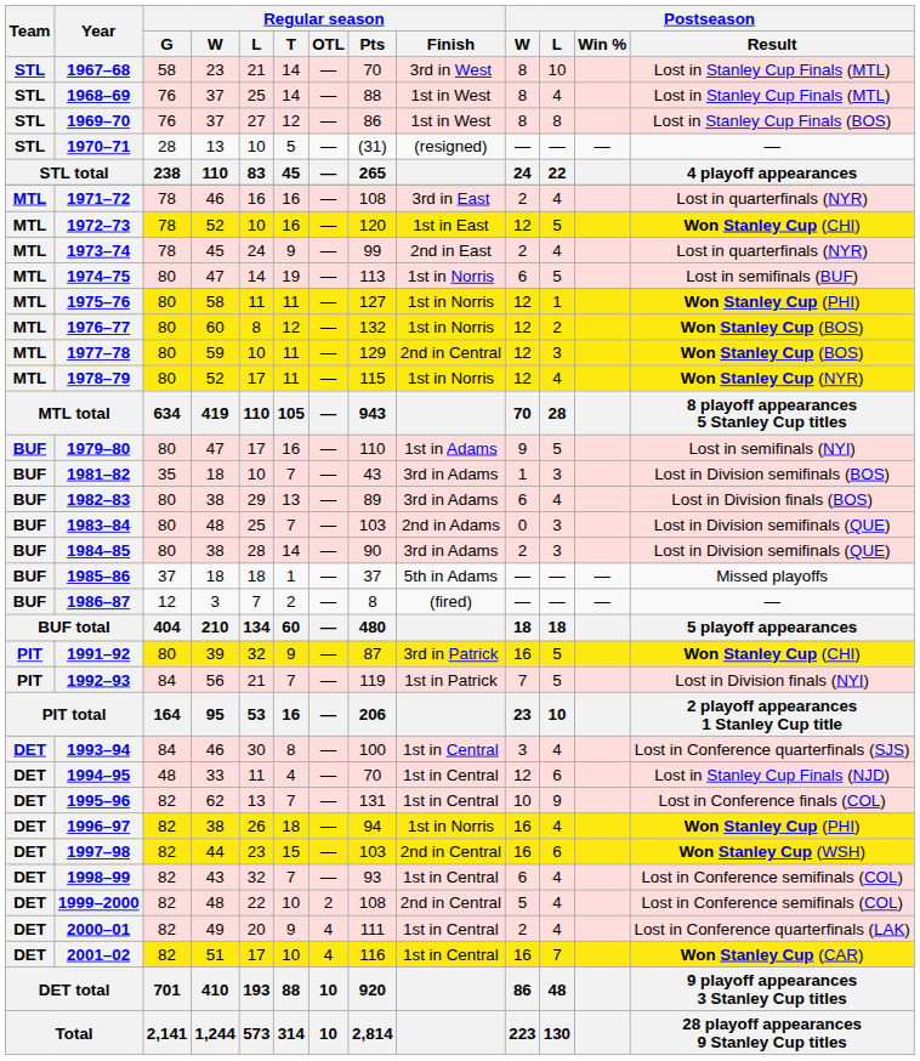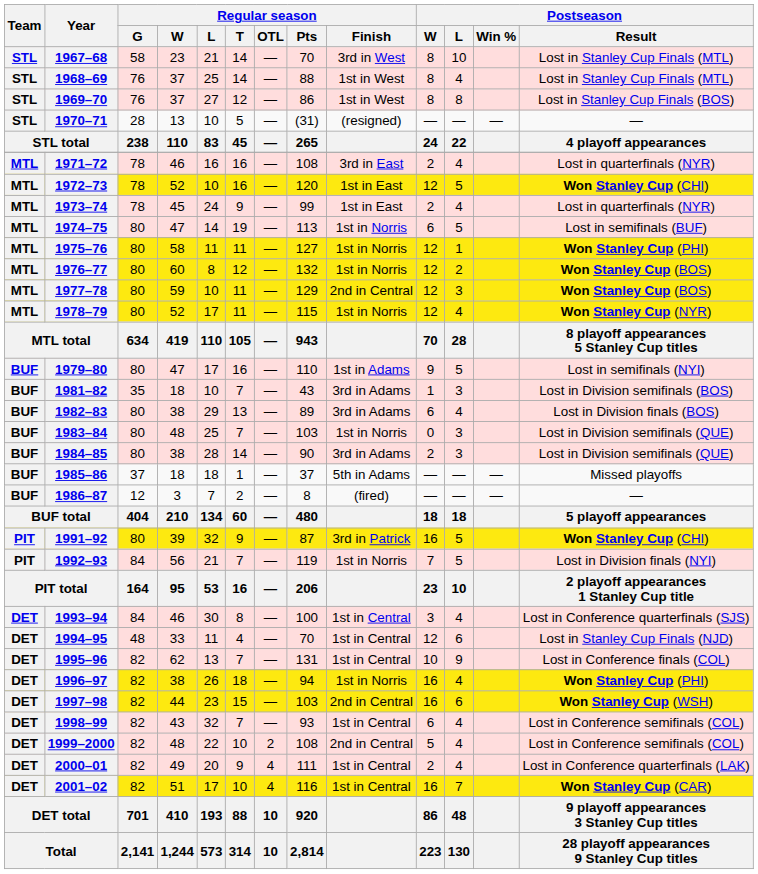 <table class="wikitable" style="font-size: 95%; text-align:center;">
 <tr>
 <th rowspan="2">Team</th>
 <th rowspan="2">Year</th>
 <th colspan="7"><a href='#'>Regular season</a></th>
 <th colspan="4"><a href='#'>Postseason</a></th>
 </tr>
 <tr>
 <th>G</th>
 <th>W</th>
 <th>L</th>
 <th>T</th>
 <th>OTL</th>
 <th>Pts</th>
 <th>Finish</th>
 <th>W</th>
 <th>L</th>
 <th>Win %</th>
 <th>Result</th>
 </tr>
 <tr style="background:#fdd;">
 <th><a href='#'>STL</a></th>
 <th><a href='#'>1967–68</a></th>
 <td>58</td>
 <td>23</td>
 <td>21</td>
 <td>14</td>
 <td>—</td>
 <td>70</td>
 <td>3rd in <a href='#'>West</a></td>
 <td>8</td>
 <td>10</td>
 <td></td>
 <td>Lost in <a href='#'>Stanley Cup Finals</a> (<a href='#'>MTL</a>)</td>
 </tr>
 <tr style="background:#fdd;">
 <th>STL</th>
 <th><a href='#'>1968–69</a></th>
 <td>76</td>
 <td>37</td>
 <td>25</td>
 <td>14</td>
 <td>—</td>
 <td>88</td>
 <td>1st in West</td>
 <td>8</td>
 <td>4</td>
 <td></td>
 <td>Lost in <a href='#'>Stanley Cup Finals</a> (<a href='#'>MTL</a>)</td>
 </tr>
 <tr style="background:#fdd;">
 <th>STL</th>
 <th><a href='#'>1969–70</a></th>
 <td>76</td>
 <td>37</td>
 <td>27</td>
 <td>12</td>
 <td>—</td>
 <td>86</td>
 <td>1st in West</td>
 <td>8</td>
 <td>8</td>
 <td></td>
 <td>Lost in <a href='#'>Stanley Cup Finals</a> (<a href='#'>BOS</a>)</td>
 </tr>
 <tr>
 <th>STL</th>
 <th><a href='#'>1970–71</a></th>
 <td>28</td>
 <td>13</td>
 <td>10</td>
 <td>5</td>
 <td>—</td>
 <td>(31)</td>
 <td>(resigned)</td>
 <td>—</td>
 <td>—</td>
 <td>—</td>
 <td>—</td>
 </tr>
 <tr>
 <th colspan="2">STL total</th>
 <th>238</th>
 <th>110</th>
 <th>83</th>
 <th>45</th>
 <th>—</th>
 <th>265</th>
 <th></th>
 <th>24</th>
 <th>22</th>
 <th></th>
 <th>4 playoff appearances</th>
 </tr>
 <tr>
 </tr>
 <tr style="background:#fdd;">
 <th><a href='#'>MTL</a></th>
 <th><a href='#'>1971–72</a></th>
 <td>78</td>
 <td>46</td>
 <td>16</td>
 <td>16</td>
 <td>—</td>
 <td>108</td>
 <td>3rd in <a href='#'>East</a></td>
 <td>2</td>
 <td>4</td>
 <td></td>
 <td>Lost in quarterfinals (<a href='#'>NYR</a>)</td>
 </tr>
 <tr style="background:#FDE910;">
 <th>MTL</th>
 <th><a href='#'>1972–73</a></th>
 <td>78</td>
 <td>52</td>
 <td>10</td>
 <td>16</td>
 <td>—</td>
 <td>120</td>
 <td>1st in East</td>
 <td>12</td>
 <td>5</td>
 <td></td>
 <td><strong>Won <a href='#'>Stanley Cup</a></strong> (<a href='#'>CHI</a>)</td>
 </tr>
 <tr style="background:#fdd;">
 <th>MTL</th>
 <th><a href='#'>1973–74</a></th>
 <td>78</td>
 <td>45</td>
 <td>24</td>
 <td>9</td>
 <td>—</td>
 <td>99</td>
-<td>2nd in East</td>
+<td>1st in East</td>
 <td>2</td>
 <td>4</td>
 <td></td>
 <td>Lost in quarterfinals (<a href='#'>NYR</a>)</td>
 </tr>
 <tr style="background:#fdd;">
 <th>MTL</th>
 <th><a href='#'>1974–75</a></th>
 <td>80</td>
 <td>47</td>
 <td>14</td>
 <td>19</td>
 <td>—</td>
 <td>113</td>
 <td>1st in <a href='#'>Norris</a></td>
 <td>6</td>
 <td>5</td>
 <td></td>
 <td>Lost in semifinals (<a href='#'>BUF</a>)</td>
 </tr>
 <tr style="background:#FDE910;">
 <th>MTL</th>
 <th><a href='#'>1975–76</a></th>
 <td>80</td>
 <td>58</td>
 <td>11</td>
 <td>11</td>
 <td>—</td>
 <td>127</td>
 <td>1st in Norris</td>
 <td>12</td>
 <td>1</td>
 <td></td>
 <td><strong>Won <a href='#'>Stanley Cup</a></strong> (<a href='#'>PHI</a>)</td>
 </tr>
 <tr style="background:#FDE910;">
 <th>MTL</th>
 <th><a href='#'>1976–77</a></th>
 <td>80</td>
 <td>60</td>
 <td>8</td>
 <td>12</td>
 <td>—</td>
 <td>132</td>
 <td>1st in Norris</td>
 <td>12</td>
 <td>2</td>
 <td></td>
 <td><strong>Won <a href='#'>Stanley Cup</a></strong> (<a href='#'>BOS</a>)</td>
 </tr>
 <tr style="background:#FDE910;">
 <th>MTL</th>
 <th><a href='#'>1977–78</a></th>
 <td>80</td>
 <td>59</td>
 <td>10</td>
 <td>11</td>
 <td>—</td>
 <td>129</td>
 <td>2nd in Central</td>
 <td>12</td>
 <td>3</td>
 <td></td>
 <td><strong>Won <a href='#'>Stanley Cup</a></strong> (<a href='#'>BOS</a>)</td>
 </tr>
 <tr style="background:#FDE910;">
 <th>MTL</th>
 <th><a href='#'>1978–79</a></th>
 <td>80</td>
 <td>52</td>
 <td>17</td>
 <td>11</td>
 <td>—</td>
 <td>115</td>
 <td>1st in Norris</td>
 <td>12</td>
 <td>4</td>
 <td></td>
 <td><strong>Won <a href='#'>Stanley Cup</a></strong> (<a href='#'>NYR</a>)</td>
 </tr>
 <tr>
 <th colspan="2">MTL total</th>
 <th>634</th>
 <th>419</th>
 <th>110</th>
 <th>105</th>
 <th>—</th>
 <th>943</th>
 <th></th>
 <th>70</th>
 <th>28</th>
 <th></th>
 <th>8 playoff appearances<br>5 Stanley Cup titles</th>
 </tr>
 <tr style="background:#fdd;">
 <th><a href='#'>BUF</a></th>
 <th><a href='#'>1979–80</a></th>
 <td>80</td>
 <td>47</td>
 <td>17</td>
 <td>16</td>
 <td>—</td>
 <td>110</td>
 <td>1st in <a href='#'>Adams</a></td>
 <td>9</td>
 <td>5</td>
 <td></td>
 <td>Lost in semifinals (<a href='#'>NYI</a>)</td>
 </tr>
 <tr style="background:#fdd;">
 <th>BUF</th>
 <th><a href='#'>1981–82</a></th>
 <td>35</td>
 <td>18</td>
 <td>10</td>
 <td>7</td>
 <td>—</td>
 <td>43</td>
 <td>3rd in Adams</td>
 <td>1</td>
 <td>3</td>
 <td></td>
 <td>Lost in Division semifinals (<a href='#'>BOS</a>)</td>
 </tr>
 <tr style="background:#fdd;">
 <th>BUF</th>
 <th><a href='#'>1982–83</a></th>
 <td>80</td>
 <td>38</td>
 <td>29</td>
 <td>13</td>
 <td>—</td>
 <td>89</td>
 <td>3rd in Adams</td>
 <td>6</td>
 <td>4</td>
 <td></td>
 <td>Lost in Division finals (<a href='#'>BOS</a>)</td>
 </tr>
 <tr style="background:#fdd;">
 <th>BUF</th>
 <th><a href='#'>1983–84</a></th>
 <td>80</td>
 <td>48</td>
 <td>25</td>
 <td>7</td>
 <td>—</td>
 <td>103</td>
-<td>2nd in Adams</td>
+<td>1st in Norris</td>
 <td>0</td>
 <td>3</td>
 <td></td>
 <td>Lost in Division semifinals (<a href='#'>QUE</a>)</td>
 </tr>
 <tr style="background:#fdd;">
 <th>BUF</th>
 <th><a href='#'>1984–85</a></th>
 <td>80</td>
 <td>38</td>
 <td>28</td>
 <td>14</td>
 <td>—</td>
 <td>90</td>
 <td>3rd in Adams</td>
 <td>2</td>
 <td>3</td>
 <td></td>
 <td>Lost in Division semifinals (<a href='#'>QUE</a>)</td>
 </tr>
 <tr>
 <th>BUF</th>
 <th><a href='#'>1985–86</a></th>
 <td>37</td>
 <td>18</td>
 <td>18</td>
 <td>1</td>
 <td>—</td>
 <td>37</td>
 <td>5th in Adams</td>
 <td>—</td>
 <td>—</td>
 <td>—</td>
 <td>Missed playoffs</td>
 </tr>
 <tr>
 <th>BUF</th>
 <th><a href='#'>1986–87</a></th>
 <td>12</td>
 <td>3</td>
 <td>7</td>
 <td>2</td>
 <td>—</td>
 <td>8</td>
 <td>(fired)</td>
 <td>—</td>
 <td>—</td>
 <td>—</td>
 <td>—</td>
 </tr>
 <tr>
 <th colspan="2">BUF total</th>
 <th>404</th>
 <th>210</th>
 <th>134</th>
 <th>60</th>
 <th>—</th>
 <th>480</th>
 <th></th>
 <th>18</th>
 <th>18</th>
 <th></th>
 <th>5 playoff appearances</th>
 </tr>
 <tr style="background:#FDE910;">
 <th><a href='#'>PIT</a></th>
 <th><a href='#'>1991–92</a></th>
 <td>80</td>
 <td>39</td>
 <td>32</td>
 <td>9</td>
 <td>—</td>
 <td>87</td>
 <td>3rd in <a href='#'>Patrick</a></td>
 <td>16</td>
 <td>5</td>
 <td></td>
 <td><strong>Won <a href='#'>Stanley Cup</a></strong> (<a href='#'>CHI</a>)</td>
 </tr>
 <tr style="background:#fdd;">
 <th>PIT</th>
 <th><a href='#'>1992–93</a></th>
 <td>84</td>
 <td>56</td>
 <td>21</td>
 <td>7</td>
 <td>—</td>
 <td>119</td>
-<td>1st in Patrick</td>
+<td>1st in Norris</td>
 <td>7</td>
 <td>5</td>
 <td></td>
 <td>Lost in Division finals (<a href='#'>NYI</a>)</td>
 </tr>
 <tr>
 <th colspan="2">PIT total</th>
 <th>164</th>
 <th>95</th>
 <th>53</th>
 <th>16</th>
 <th>—</th>
 <th>206</th>
 <th></th>
 <th>23</th>
 <th>10</th>
 <th></th>
 <th>2 playoff appearances<br>1 Stanley Cup title</th>
 </tr>
 <tr style="background:#fdd;">
 <th><a href='#'>DET</a></th>
 <th><a href='#'>1993–94</a></th>
 <td>84</td>
 <td>46</td>
 <td>30</td>
 <td>8</td>
 <td>—</td>
 <td>100</td>
 <td>1st in <a href='#'>Central</a></td>
 <td>3</td>
 <td>4</td>
 <td></td>
 <td>Lost in Conference quarterfinals (<a href='#'>SJS</a>)</td>
 </tr>
 <tr style="background:#fdd;">
 <th>DET</th>
 <th><a href='#'>1994–95</a></th>
 <td>48</td>
 <td>33</td>
 <td>11</td>
 <td>4</td>
 <td>—</td>
 <td>70</td>
 <td>1st in Central</td>
 <td>12</td>
 <td>6</td>
 <td></td>
 <td>Lost in <a href='#'>Stanley Cup Finals</a> (<a href='#'>NJD</a>)</td>
 </tr>
 <tr style="background:#fdd;">
 <th>DET</th>
 <th><a href='#'>1995–96</a></th>
 <td>82</td>
 <td>62</td>
 <td>13</td>
 <td>7</td>
 <td>—</td>
 <td>131</td>
 <td>1st in Central</td>
 <td>10</td>
 <td>9</td>
 <td></td>
 <td>Lost in Conference finals (<a href='#'>COL</a>)</td>
 </tr>
 <tr style="background:#FDE910;">
 <th>DET</th>
 <th><a href='#'>1996–97</a></th>
 <td>82</td>
 <td>38</td>
 <td>26</td>
 <td>18</td>
 <td>—</td>
 <td>94</td>
 <td>1st in Norris</td>
 <td>16</td>
 <td>4</td>
 <td></td>
 <td><strong>Won <a href='#'>Stanley Cup</a></strong> (<a href='#'>PHI</a>)</td>
 </tr>
 <tr style="background:#FDE910;">
 <th>DET</th>
 <th><a href='#'>1997–98</a></th>
 <td>82</td>
 <td>44</td>
 <td>23</td>
 <td>15</td>
 <td>—</td>
 <td>103</td>
 <td>2nd in Central</td>
 <td>16</td>
 <td>6</td>
 <td></td>
 <td><strong>Won <a href='#'>Stanley Cup</a></strong> (<a href='#'>WSH</a>)</td>
 </tr>
 <tr style="background:#fdd;">
 <th>DET</th>
 <th><a href='#'>1998–99</a></th>
 <td>82</td>
 <td>43</td>
 <td>32</td>
 <td>7</td>
 <td>—</td>
 <td>93</td>
 <td>1st in Central</td>
 <td>6</td>
 <td>4</td>
 <td></td>
 <td>Lost in Conference semifinals (<a href='#'>COL</a>)</td>
 </tr>
 <tr style="background:#fdd;">
 <th>DET</th>
 <th><a href='#'>1999–2000</a></th>
 <td>82</td>
 <td>48</td>
 <td>22</td>
 <td>10</td>
 <td>2</td>
 <td>108</td>
 <td>2nd in Central</td>
 <td>5</td>
 <td>4</td>
 <td></td>
 <td>Lost in Conference semifinals (<a href='#'>COL</a>)</td>
 </tr>
 <tr style="background:#fdd;">
 <th>DET</th>
 <th><a href='#'>2000–01</a></th>
 <td>82</td>
 <td>49</td>
 <td>20</td>
 <td>9</td>
 <td>4</td>
 <td>111</td>
 <td>1st in Central</td>
 <td>2</td>
 <td>4</td>
 <td></td>
 <td>Lost in Conference quarterfinals (<a href='#'>LAK</a>)</td>
 </tr>
 <tr style="background:#FDE910;">
 <th>DET</th>
 <th><a href='#'>2001–02</a></th>
 <td>82</td>
 <td>51</td>
 <td>17</td>
 <td>10</td>
 <td>4</td>
 <td>116</td>
 <td>1st in Central</td>
 <td>16</td>
 <td>7</td>
 <td></td>
 <td><strong>Won <a href='#'>Stanley Cup</a></strong> (<a href='#'>CAR</a>)</td>
 </tr>
 <tr>
 <th colspan="2">DET total</th>
 <th>701</th>
 <th>410</th>
 <th>193</th>
 <th>88</th>
 <th>10</th>
 <th>920</th>
 <th></th>
 <th>86</th>
 <th>48</th>
 <th></th>
 <th>9 playoff appearances<br>3 Stanley Cup titles</th>
 </tr>
 <tr>
 <th colspan="2">Total</th>
 <th>2,141</th>
 <th>1,244</th>
 <th>573</th>
 <th>314</th>
 <th>10</th>
 <th>2,814</th>
 <th></th>
 <th>223</th>
 <th>130</th>
 <th></th>
 <th>28 playoff appearances<br>9 Stanley Cup titles</th>
 </tr>
 </table>
